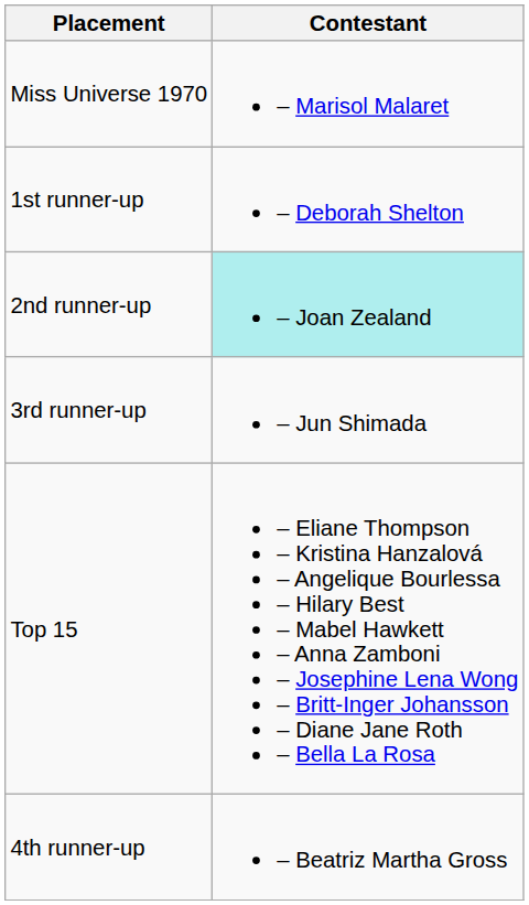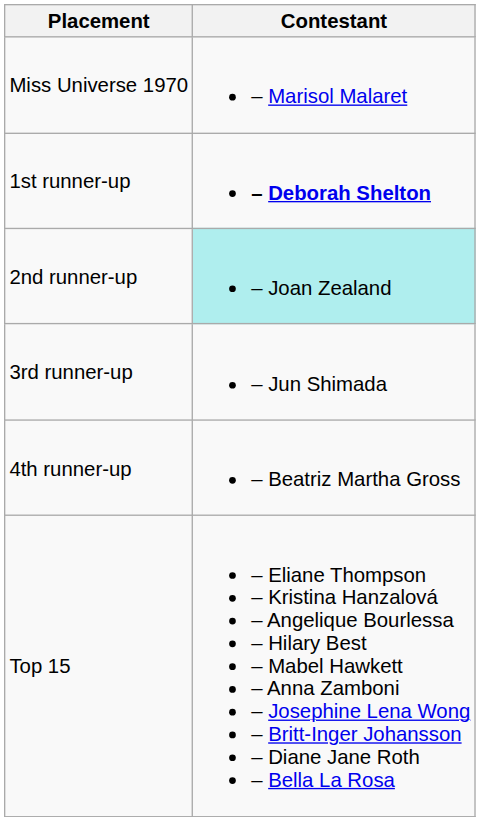 <table class="wikitable sortable" style="font-size:95%;">
 <tr>
 <th>Placement</th>
 <th>Contestant</th>
 </tr>
 <tr>
 <td>Miss Universe 1970</td>
 <td><br><ul><li> – <a href='#'>Marisol Malaret</a></li></ul></td>
 </tr>
 <tr>
 <td>1st runner-up</td>
-<td><br><ul><li> – <a href='#'>Deborah Shelton</a></li></ul></td>
+<td><strong><br><ul><li> – <a href='#'>Deborah Shelton</a></li></ul></strong></td>
 </tr>
 <tr>
 <td>2nd runner-up</td>
 <td style="background: paleturquoise;"><br><ul><li> – Joan Zealand</li></ul></td>
 </tr>
 <tr>
 <td>3rd runner-up</td>
 <td><br><ul><li> – Jun Shimada</li></ul></td>
 </tr>
 <tr>
+<td>4th runner-up</td>
+<td><br><ul><li> – Beatriz Martha Gross</li></ul></td>
+</tr>
+<tr>
 <td>Top 15</td>
 <td><br><ul><li> – Eliane Thompson</li><li> – Kristina Hanzalová</li><li> – Angelique Bourlessa</li><li> – Hilary Best</li><li> – Mabel Hawkett</li><li> – Anna Zamboni</li><li> – <a href='#'>Josephine Lena Wong</a></li><li> – <a href='#'>Britt-Inger Johansson</a></li><li> – Diane Jane Roth</li><li> – <a href='#'>Bella La Rosa</a></li></ul></td>
 </tr>
-<tr>
-<td>4th runner-up</td>
-<td><br><ul><li> – Beatriz Martha Gross</li></ul></td>
-</tr>
 </table>
